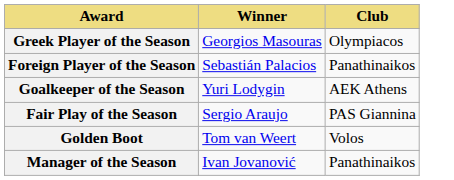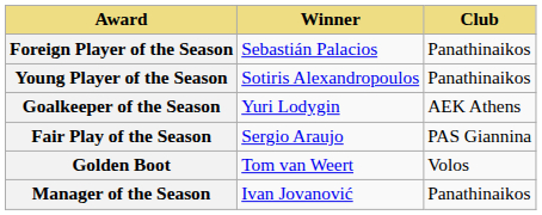 <table class="wikitable">
 <tr>
 <th style="background-color: #eedd82">Award</th>
 <th style="background-color: #eedd82">Winner</th>
 <th style="background-color: #eedd82">Club</th>
 </tr>
 <tr>
-<th>Greek Player of the Season</th>
-<td> <a href='#'>Georgios Masouras</a></td>
-<td>Olympiacos</td>
+<th>Foreign Player of the Season</th>
+<td> <a href='#'>Sebastián Palacios</a></td>
+<td>Panathinaikos</td>
 </tr>
 <tr>
-<th>Foreign Player of the Season</th>
-<td> <a href='#'>Sebastián Palacios</a></td>
+<th>Young Player of the Season</th>
+<td> <a href='#'>Sotiris Alexandropoulos</a></td>
 <td>Panathinaikos</td>
 </tr>
 <tr>
 <th>Goalkeeper of the Season</th>
 <td> <a href='#'>Yuri Lodygin</a></td>
 <td>AEK Athens</td>
 </tr>
 <tr>
 <th>Fair Play of the Season</th>
 <td> <a href='#'>Sergio Araujo</a></td>
 <td>PAS Giannina</td>
 </tr>
 <tr>
 <th>Golden Boot</th>
 <td> <a href='#'>Tom van Weert</a></td>
 <td>Volos</td>
 </tr>
 <tr>
 <th>Manager of the Season</th>
 <td> <a href='#'>Ivan Jovanović</a></td>
 <td>Panathinaikos</td>
 </tr>
 </table>
